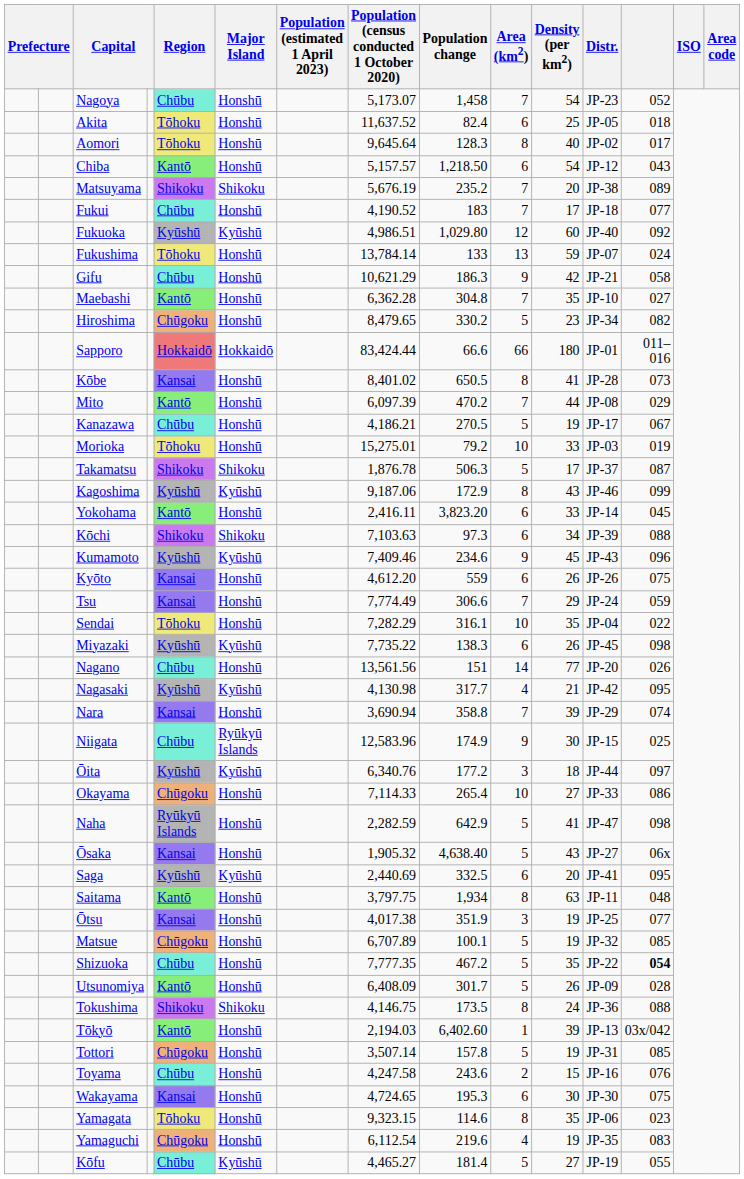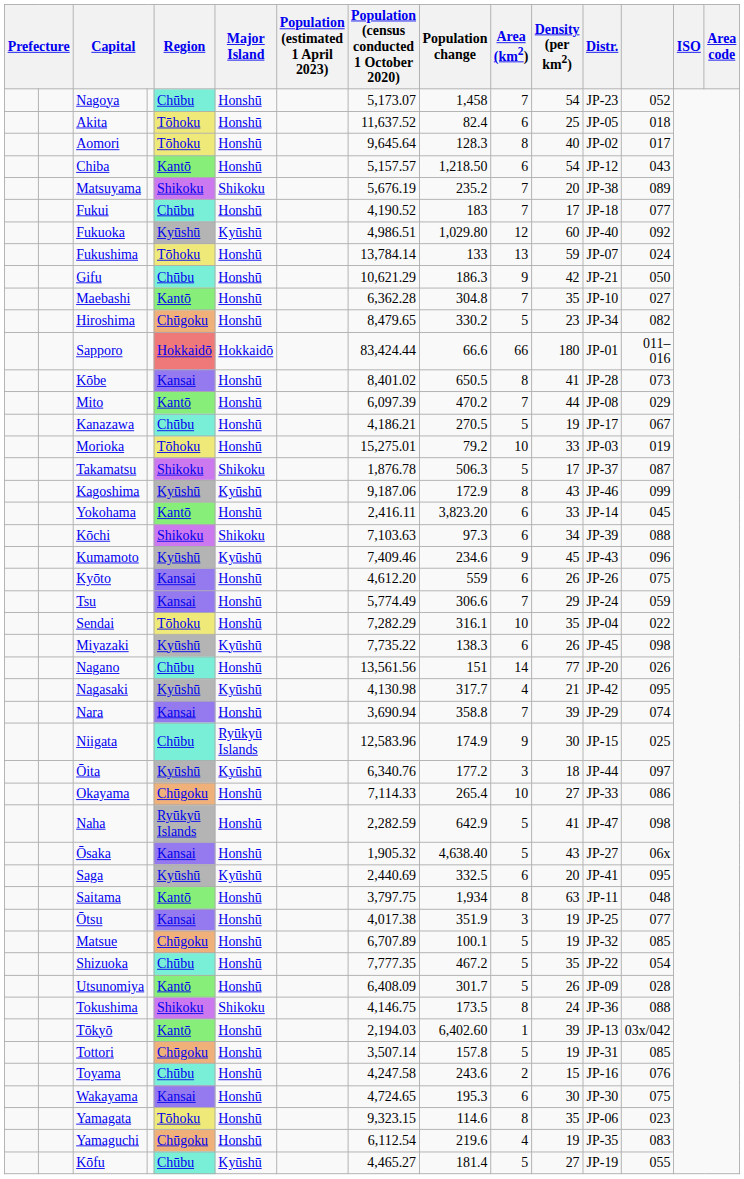 <table class="wikitable sortable">
 <tr>
 <th colspan="2"><a href='#'>Prefecture</a></th>
 <th colspan="2"><a href='#'>Capital</a></th>
 <th><a href='#'>Region</a></th>
 <th><a href='#'>Major Island</a></th>
 <th><a href='#'>Population</a><br>(estimated 1 April 2023)</th>
 <th><a href='#'>Population</a><br> (census conducted 1 October 2020)</th>
 <th>Population change</th>
 <th><a href='#'>Area<br>(km<sup>2</sup></a>)<br></th>
 <th><a href='#'>Density</a><br>(per km<sup>2</sup>)</th>
 <th><a href='#'>Distr.</a></th>
 <th></th>
 <th><a href='#'>ISO</a></th>
 <th><a href='#'>Area<br>code</a></th>
 </tr>
 <tr>
 <td></td>
 <td></td>
 <td><a href='#'>Nagoya</a></td>
 <td></td>
 <td bgcolor=#79efd8><a href='#'>Chūbu</a></td>
 <td><a href='#'>Honshū</a></td>
 <td></td>
 <td align="right">5,173.07</td>
 <td align="right">1,458</td>
 <td align="right">7</td>
 <td align="right">54</td>
 <td align="right">JP-23</td>
 <td align="right">052</td>
 </tr>
 <tr>
 <td></td>
 <td></td>
 <td><a href='#'>Akita</a></td>
 <td></td>
 <td bgcolor=#efe979><a href='#'>Tōhoku</a></td>
 <td><a href='#'>Honshū</a></td>
 <td></td>
 <td align="right">11,637.52</td>
 <td align="right">82.4</td>
 <td align="right">6</td>
 <td align="right">25</td>
 <td align="right">JP-05</td>
 <td align="right">018</td>
 </tr>
 <tr>
 <td></td>
 <td></td>
 <td><a href='#'>Aomori</a></td>
 <td></td>
 <td bgcolor=#efe979><a href='#'>Tōhoku</a></td>
 <td><a href='#'>Honshū</a></td>
 <td></td>
 <td align="right">9,645.64</td>
 <td align="right">128.3</td>
 <td align="right">8</td>
 <td align="right">40</td>
 <td align="right">JP-02</td>
 <td align="right">017</td>
 </tr>
 <tr>
 <td></td>
 <td></td>
 <td><a href='#'>Chiba</a></td>
 <td></td>
 <td bgcolor=#87ef79><a href='#'>Kantō</a></td>
 <td><a href='#'>Honshū</a></td>
 <td></td>
 <td align="right">5,157.57</td>
 <td align="right">1,218.50</td>
 <td align="right">6</td>
 <td align="right">54</td>
 <td align="right">JP-12</td>
 <td align="right">043</td>
 </tr>
 <tr>
 <td></td>
 <td></td>
 <td><a href='#'>Matsuyama</a></td>
 <td></td>
 <td bgcolor=#cc79ef><a href='#'>Shikoku</a></td>
 <td><a href='#'>Shikoku</a></td>
 <td></td>
 <td align="right">5,676.19</td>
 <td align="right">235.2</td>
 <td align="right">7</td>
 <td align="right">20</td>
 <td align="right">JP-38</td>
 <td align="right">089</td>
 </tr>
 <tr>
 <td></td>
 <td></td>
 <td><a href='#'>Fukui</a></td>
 <td></td>
 <td bgcolor=#79efd8><a href='#'>Chūbu</a></td>
 <td><a href='#'>Honshū</a></td>
 <td></td>
 <td align="right">4,190.52</td>
 <td align="right">183</td>
 <td align="right">7</td>
 <td align="right">17</td>
 <td align="right">JP-18</td>
 <td align="right">077</td>
 </tr>
 <tr>
 <td></td>
 <td></td>
 <td><a href='#'>Fukuoka</a></td>
 <td></td>
 <td bgcolor=#b4b4b4><a href='#'>Kyūshū</a></td>
 <td><a href='#'>Kyūshū</a></td>
 <td></td>
 <td align="right">4,986.51</td>
 <td align="right">1,029.80</td>
 <td align="right">12</td>
 <td align="right">60</td>
 <td align="right">JP-40</td>
 <td align="right">092</td>
 </tr>
 <tr>
 <td></td>
 <td></td>
 <td><a href='#'>Fukushima</a></td>
 <td></td>
 <td bgcolor=#efe979><a href='#'>Tōhoku</a></td>
 <td><a href='#'>Honshū</a></td>
 <td></td>
 <td align="right">13,784.14</td>
 <td align="right">133</td>
 <td align="right">13</td>
 <td align="right">59</td>
 <td align="right">JP-07</td>
 <td align="right">024</td>
 </tr>
 <tr>
 <td></td>
 <td></td>
 <td><a href='#'>Gifu</a></td>
 <td></td>
 <td bgcolor=#79efd8><a href='#'>Chūbu</a></td>
 <td><a href='#'>Honshū</a></td>
 <td></td>
 <td align="right">10,621.29</td>
 <td align="right">186.3</td>
 <td align="right">9</td>
 <td align="right">42</td>
 <td align="right">JP-21</td>
-<td align="right">058</td>
+<td align="right">050</td>
 </tr>
 <tr>
 <td></td>
 <td></td>
 <td><a href='#'>Maebashi</a></td>
 <td></td>
 <td bgcolor=#87ef79><a href='#'>Kantō</a></td>
 <td><a href='#'>Honshū</a></td>
 <td></td>
 <td align="right">6,362.28</td>
 <td align="right">304.8</td>
 <td align="right">7</td>
 <td align="right">35</td>
 <td align="right">JP-10</td>
 <td align="right">027</td>
 </tr>
 <tr>
 <td></td>
 <td></td>
 <td><a href='#'>Hiroshima</a></td>
 <td></td>
 <td bgcolor=#efb179><a href='#'>Chūgoku</a></td>
 <td><a href='#'>Honshū</a></td>
 <td></td>
 <td align="right">8,479.65</td>
 <td align="right">330.2</td>
 <td align="right">5</td>
 <td align="right">23</td>
 <td align="right">JP-34</td>
 <td align="right">082</td>
 </tr>
 <tr>
 <td></td>
 <td></td>
 <td><a href='#'>Sapporo</a></td>
 <td></td>
 <td bgcolor=#ef7979><a href='#'>Hokkaidō</a></td>
 <td><a href='#'>Hokkaidō</a></td>
 <td></td>
 <td align="right">83,424.44</td>
 <td align="right">66.6</td>
 <td align="right">66</td>
 <td align="right">180</td>
 <td align="right">JP-01</td>
 <td align="right">011–016</td>
 </tr>
 <tr>
 <td></td>
 <td></td>
 <td><a href='#'>Kōbe</a></td>
 <td></td>
 <td bgcolor=#9579ef><a href='#'>Kansai</a></td>
 <td><a href='#'>Honshū</a></td>
 <td></td>
 <td align="right">8,401.02</td>
 <td align="right">650.5</td>
 <td align="right">8</td>
 <td align="right">41</td>
 <td align="right">JP-28</td>
 <td align="right">073</td>
 </tr>
 <tr>
 <td></td>
 <td></td>
 <td><a href='#'>Mito</a></td>
 <td></td>
 <td bgcolor=#87ef79><a href='#'>Kantō</a></td>
 <td><a href='#'>Honshū</a></td>
 <td></td>
 <td align="right">6,097.39</td>
 <td align="right">470.2</td>
 <td align="right">7</td>
 <td align="right">44</td>
 <td align="right">JP-08</td>
 <td align="right">029</td>
 </tr>
 <tr>
 <td></td>
 <td></td>
 <td><a href='#'>Kanazawa</a></td>
 <td></td>
 <td bgcolor=#79efd8><a href='#'>Chūbu</a></td>
 <td><a href='#'>Honshū</a></td>
 <td></td>
 <td align="right">4,186.21</td>
 <td align="right">270.5</td>
 <td align="right">5</td>
 <td align="right">19</td>
 <td align="right">JP-17</td>
 <td align="right">067</td>
 </tr>
 <tr>
 <td></td>
 <td></td>
 <td><a href='#'>Morioka</a></td>
 <td></td>
 <td bgcolor=#efe979><a href='#'>Tōhoku</a></td>
 <td><a href='#'>Honshū</a></td>
 <td></td>
 <td align="right">15,275.01</td>
 <td align="right">79.2</td>
 <td align="right">10</td>
 <td align="right">33</td>
 <td align="right">JP-03</td>
 <td align="right">019</td>
 </tr>
 <tr>
 <td></td>
 <td></td>
 <td><a href='#'>Takamatsu</a></td>
 <td></td>
 <td bgcolor=#cc79ef><a href='#'>Shikoku</a></td>
 <td><a href='#'>Shikoku</a></td>
 <td></td>
 <td align="right">1,876.78</td>
 <td align="right">506.3</td>
 <td align="right">5</td>
 <td align="right">17</td>
 <td align="right">JP-37</td>
 <td align="right">087</td>
 </tr>
 <tr>
 <td></td>
 <td></td>
 <td><a href='#'>Kagoshima</a></td>
 <td></td>
 <td bgcolor=#b4b4b4><a href='#'>Kyūshū</a></td>
 <td><a href='#'>Kyūshū</a></td>
 <td></td>
 <td align="right">9,187.06</td>
 <td align="right">172.9</td>
 <td align="right">8</td>
 <td align="right">43</td>
 <td align="right">JP-46</td>
 <td align="right">099</td>
 </tr>
 <tr>
 <td></td>
 <td></td>
 <td><a href='#'>Yokohama</a></td>
 <td></td>
 <td bgcolor=#87ef79><a href='#'>Kantō</a></td>
 <td><a href='#'>Honshū</a></td>
 <td></td>
 <td align="right">2,416.11</td>
 <td align="right">3,823.20</td>
 <td align="right">6</td>
 <td align="right">33</td>
 <td align="right">JP-14</td>
 <td align="right">045</td>
 </tr>
 <tr>
 <td></td>
 <td></td>
 <td><a href='#'>Kōchi</a></td>
 <td></td>
 <td bgcolor=#cc79ef><a href='#'>Shikoku</a></td>
 <td><a href='#'>Shikoku</a></td>
 <td></td>
 <td align="right">7,103.63</td>
 <td align="right">97.3</td>
 <td align="right">6</td>
 <td align="right">34</td>
 <td align="right">JP-39</td>
 <td align="right">088</td>
 </tr>
 <tr>
 <td></td>
 <td></td>
 <td><a href='#'>Kumamoto</a></td>
 <td></td>
 <td bgcolor=#b4b4b4><a href='#'>Kyūshū</a></td>
 <td><a href='#'>Kyūshū</a></td>
 <td></td>
 <td align="right">7,409.46</td>
 <td align="right">234.6</td>
 <td align="right">9</td>
 <td align="right">45</td>
 <td align="right">JP-43</td>
 <td align="right">096</td>
 </tr>
 <tr>
 <td></td>
 <td></td>
 <td><a href='#'>Kyōto</a></td>
 <td></td>
 <td bgcolor=#9579ef><a href='#'>Kansai</a></td>
 <td><a href='#'>Honshū</a></td>
 <td></td>
 <td align="right">4,612.20</td>
 <td align="right">559</td>
 <td align="right">6</td>
 <td align="right">26</td>
 <td align="right">JP-26</td>
 <td align="right">075</td>
 </tr>
 <tr>
 <td></td>
 <td></td>
 <td><a href='#'>Tsu</a></td>
 <td></td>
 <td bgcolor=#9579ef><a href='#'>Kansai</a></td>
 <td><a href='#'>Honshū</a></td>
 <td></td>
-<td align="right">7,774.49</td>
+<td align="right">5,774.49</td>
 <td align="right">306.6</td>
 <td align="right">7</td>
 <td align="right">29</td>
 <td align="right">JP-24</td>
 <td align="right">059</td>
 </tr>
 <tr>
 <td></td>
 <td></td>
 <td><a href='#'>Sendai</a></td>
 <td></td>
 <td bgcolor=#efe979><a href='#'>Tōhoku</a></td>
 <td><a href='#'>Honshū</a></td>
 <td></td>
 <td align="right">7,282.29</td>
 <td align="right">316.1</td>
 <td align="right">10</td>
 <td align="right">35</td>
 <td align="right">JP-04</td>
 <td align="right">022</td>
 </tr>
 <tr>
 <td></td>
 <td></td>
 <td><a href='#'>Miyazaki</a></td>
 <td></td>
 <td bgcolor=#b4b4b4><a href='#'>Kyūshū</a></td>
 <td><a href='#'>Kyūshū</a></td>
 <td></td>
 <td align="right">7,735.22</td>
 <td align="right">138.3</td>
 <td align="right">6</td>
 <td align="right">26</td>
 <td align="right">JP-45</td>
 <td align="right">098</td>
 </tr>
 <tr>
 <td></td>
 <td></td>
 <td><a href='#'>Nagano</a></td>
 <td></td>
 <td bgcolor=#79efd8><a href='#'>Chūbu</a></td>
 <td><a href='#'>Honshū</a></td>
 <td></td>
 <td align="right">13,561.56</td>
 <td align="right">151</td>
 <td align="right">14</td>
 <td align="right">77</td>
 <td align="right">JP-20</td>
 <td align="right">026</td>
 </tr>
 <tr>
 <td></td>
 <td></td>
 <td><a href='#'>Nagasaki</a></td>
 <td></td>
 <td bgcolor=#b4b4b4><a href='#'>Kyūshū</a></td>
 <td><a href='#'>Kyūshū</a></td>
 <td></td>
 <td align="right">4,130.98</td>
 <td align="right">317.7</td>
 <td align="right">4</td>
 <td align="right">21</td>
 <td align="right">JP-42</td>
 <td align="right">095</td>
 </tr>
 <tr>
 <td></td>
 <td></td>
 <td><a href='#'>Nara</a></td>
 <td></td>
 <td bgcolor=#9579ef><a href='#'>Kansai</a></td>
 <td><a href='#'>Honshū</a></td>
 <td></td>
 <td align="right">3,690.94</td>
 <td align="right">358.8</td>
 <td align="right">7</td>
 <td align="right">39</td>
 <td align="right">JP-29</td>
 <td align="right">074</td>
 </tr>
 <tr>
 <td></td>
 <td></td>
 <td><a href='#'>Niigata</a></td>
 <td></td>
 <td bgcolor=#79efd8><a href='#'>Chūbu</a></td>
 <td><a href='#'>Ryūkyū Islands</a></td>
 <td></td>
 <td align="right">12,583.96</td>
 <td align="right">174.9</td>
 <td align="right">9</td>
 <td align="right">30</td>
 <td align="right">JP-15</td>
 <td align="right">025</td>
 </tr>
 <tr>
 <td></td>
 <td></td>
 <td><a href='#'>Ōita</a></td>
 <td></td>
 <td bgcolor=#b4b4b4><a href='#'>Kyūshū</a></td>
 <td><a href='#'>Kyūshū</a></td>
 <td></td>
 <td align="right">6,340.76</td>
 <td align="right">177.2</td>
 <td align="right">3</td>
 <td align="right">18</td>
 <td align="right">JP-44</td>
 <td align="right">097</td>
 </tr>
 <tr>
 <td></td>
 <td></td>
 <td><a href='#'>Okayama</a></td>
 <td></td>
 <td bgcolor=#efb179><a href='#'>Chūgoku</a></td>
 <td><a href='#'>Honshū</a></td>
 <td></td>
 <td align="right">7,114.33</td>
 <td align="right">265.4</td>
 <td align="right">10</td>
 <td align="right">27</td>
 <td align="right">JP-33</td>
 <td align="right">086</td>
 </tr>
 <tr>
 <td></td>
 <td></td>
 <td><a href='#'>Naha</a></td>
 <td></td>
 <td bgcolor=#b4b4b4><a href='#'>Ryūkyū Islands</a></td>
 <td><a href='#'>Honshū</a></td>
 <td></td>
 <td align="right">2,282.59</td>
 <td align="right">642.9</td>
 <td align="right">5</td>
 <td align="right">41</td>
 <td align="right">JP-47</td>
 <td align="right">098</td>
 </tr>
 <tr>
 <td></td>
 <td></td>
 <td><a href='#'>Ōsaka</a></td>
 <td></td>
 <td bgcolor=#9579ef><a href='#'>Kansai</a></td>
 <td><a href='#'>Honshū</a></td>
 <td></td>
 <td align="right">1,905.32</td>
 <td align="right">4,638.40</td>
 <td align="right">5</td>
 <td align="right">43</td>
 <td align="right">JP-27</td>
 <td align="right">06x</td>
 </tr>
 <tr>
 <td></td>
 <td></td>
 <td><a href='#'>Saga</a></td>
 <td></td>
 <td bgcolor=#b4b4b4><a href='#'>Kyūshū</a></td>
 <td><a href='#'>Kyūshū</a></td>
 <td></td>
 <td align="right">2,440.69</td>
 <td align="right">332.5</td>
 <td align="right">6</td>
 <td align="right">20</td>
 <td align="right">JP-41</td>
 <td align="right">095</td>
 </tr>
 <tr>
 <td></td>
 <td></td>
 <td><a href='#'>Saitama</a></td>
 <td></td>
 <td bgcolor=#87ef79><a href='#'>Kantō</a></td>
 <td><a href='#'>Honshū</a></td>
 <td></td>
 <td align="right">3,797.75</td>
 <td align="right">1,934</td>
 <td align="right">8</td>
 <td align="right">63</td>
 <td align="right">JP-11</td>
 <td align="right">048</td>
 </tr>
 <tr>
 <td></td>
 <td></td>
 <td><a href='#'>Ōtsu</a></td>
 <td></td>
 <td bgcolor=#9579ef><a href='#'>Kansai</a></td>
 <td><a href='#'>Honshū</a></td>
 <td></td>
 <td align="right">4,017.38</td>
 <td align="right">351.9</td>
 <td align="right">3</td>
 <td align="right">19</td>
 <td align="right">JP-25</td>
 <td align="right">077</td>
 </tr>
 <tr>
 <td></td>
 <td></td>
 <td><a href='#'>Matsue</a></td>
 <td></td>
 <td bgcolor=#efb179><a href='#'>Chūgoku</a></td>
 <td><a href='#'>Honshū</a></td>
 <td></td>
 <td align="right">6,707.89</td>
 <td align="right">100.1</td>
 <td align="right">5</td>
 <td align="right">19</td>
 <td align="right">JP-32</td>
 <td align="right">085</td>
 </tr>
 <tr>
 <td></td>
 <td></td>
 <td><a href='#'>Shizuoka</a></td>
 <td></td>
 <td bgcolor=#79efd8><a href='#'>Chūbu</a></td>
 <td><a href='#'>Honshū</a></td>
 <td></td>
 <td align="right">7,777.35</td>
 <td align="right">467.2</td>
 <td align="right">5</td>
 <td align="right">35</td>
 <td align="right">JP-22</td>
-<td align="right"><strong>054</strong></td>
+<td align="right">054</td>
 </tr>
 <tr>
 <td></td>
 <td></td>
 <td><a href='#'>Utsunomiya</a></td>
 <td></td>
 <td bgcolor=#87ef79><a href='#'>Kantō</a></td>
 <td><a href='#'>Honshū</a></td>
 <td></td>
 <td align="right">6,408.09</td>
 <td align="right">301.7</td>
 <td align="right">5</td>
 <td align="right">26</td>
 <td align="right">JP-09</td>
 <td align="right">028</td>
 </tr>
 <tr>
 <td></td>
 <td></td>
 <td><a href='#'>Tokushima</a></td>
 <td></td>
 <td bgcolor=#cc79ef><a href='#'>Shikoku</a></td>
 <td><a href='#'>Shikoku</a></td>
 <td></td>
 <td align="right">4,146.75</td>
 <td align="right">173.5</td>
 <td align="right">8</td>
 <td align="right">24</td>
 <td align="right">JP-36</td>
 <td align="right">088</td>
 </tr>
 <tr>
 <td></td>
 <td></td>
 <td><a href='#'>Tōkyō</a></td>
 <td></td>
 <td bgcolor=#87ef79><a href='#'>Kantō</a></td>
 <td><a href='#'>Honshū</a></td>
 <td></td>
 <td align="right">2,194.03</td>
 <td align="right">6,402.60</td>
 <td align="right">1</td>
 <td align="right">39</td>
 <td align="right">JP-13</td>
 <td align="right">03x/042</td>
 </tr>
 <tr>
 <td></td>
 <td></td>
 <td><a href='#'>Tottori</a></td>
 <td></td>
 <td bgcolor=#efb179><a href='#'>Chūgoku</a></td>
 <td><a href='#'>Honshū</a></td>
 <td></td>
 <td align="right">3,507.14</td>
 <td align="right">157.8</td>
 <td align="right">5</td>
 <td align="right">19</td>
 <td align="right">JP-31</td>
 <td align="right">085</td>
 </tr>
 <tr>
 <td></td>
 <td></td>
 <td><a href='#'>Toyama</a></td>
 <td></td>
 <td bgcolor=#79efd8><a href='#'>Chūbu</a></td>
 <td><a href='#'>Honshū</a></td>
 <td></td>
 <td align="right">4,247.58</td>
 <td align="right">243.6</td>
 <td align="right">2</td>
 <td align="right">15</td>
 <td align="right">JP-16</td>
 <td align="right">076</td>
 </tr>
 <tr>
 <td></td>
 <td></td>
 <td><a href='#'>Wakayama</a></td>
 <td></td>
 <td bgcolor=#9579ef><a href='#'>Kansai</a></td>
 <td><a href='#'>Honshū</a></td>
 <td></td>
 <td align="right">4,724.65</td>
 <td align="right">195.3</td>
 <td align="right">6</td>
 <td align="right">30</td>
 <td align="right">JP-30</td>
 <td align="right">075</td>
 </tr>
 <tr>
 <td></td>
 <td></td>
 <td><a href='#'>Yamagata</a></td>
 <td></td>
 <td bgcolor=#efe979><a href='#'>Tōhoku</a></td>
 <td><a href='#'>Honshū</a></td>
 <td></td>
 <td align="right">9,323.15</td>
 <td align="right">114.6</td>
 <td align="right">8</td>
 <td align="right">35</td>
 <td align="right">JP-06</td>
 <td align="right">023</td>
 </tr>
 <tr>
 <td></td>
 <td></td>
 <td><a href='#'>Yamaguchi</a></td>
 <td></td>
 <td bgcolor=#efb179><a href='#'>Chūgoku</a></td>
 <td><a href='#'>Honshū</a></td>
 <td></td>
 <td align="right">6,112.54</td>
 <td align="right">219.6</td>
 <td align="right">4</td>
 <td align="right">19</td>
 <td align="right">JP-35</td>
 <td align="right">083</td>
 </tr>
 <tr>
 <td></td>
 <td></td>
 <td><a href='#'>Kōfu</a></td>
 <td></td>
 <td bgcolor=#79efd8><a href='#'>Chūbu</a></td>
 <td><a href='#'>Kyūshū</a></td>
 <td></td>
 <td align="right">4,465.27</td>
 <td align="right">181.4</td>
 <td align="right">5</td>
 <td align="right">27</td>
 <td align="right">JP-19</td>
 <td align="right">055</td>
 </tr>
 </table>
